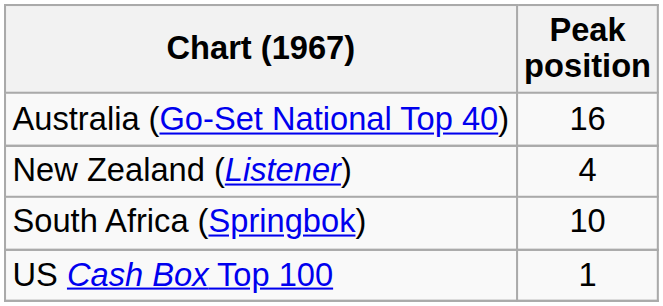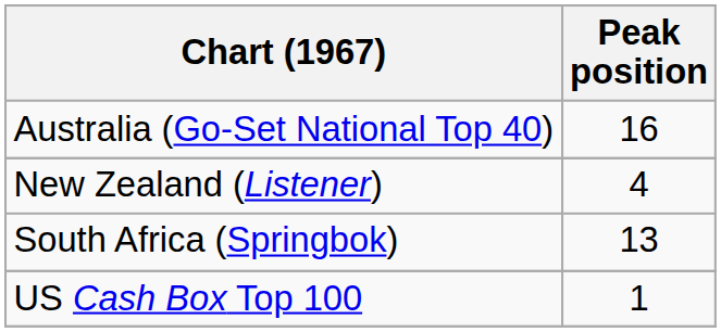 <table class="wikitable sortable">
 <tr>
 <th>Chart (1967)</th>
 <th style="text-align:center;">Peak<br>position</th>
 </tr>
 <tr>
 <td>Australia (<a href='#'>Go-Set National Top 40</a>)</td>
 <td style="text-align:center;">16</td>
 </tr>
 <tr>
 </tr>
 <tr>
 </tr>
 <tr>
 <td>New Zealand (<em><a href='#'>Listener</a></em>)</td>
 <td style="text-align:center;">4</td>
 </tr>
 <tr>
 <td>South Africa (<a href='#'>Springbok</a>)</td>
-<td align="center">10</td>
+<td align="center">13</td>
 </tr>
 <tr>
 </tr>
 <tr>
 </tr>
 <tr>
 <td>US <a href='#'><em>Cash Box</em> Top 100</a></td>
 <td style="text-align:center;">1</td>
 </tr>
 <tr>
 </tr>
 </table>
